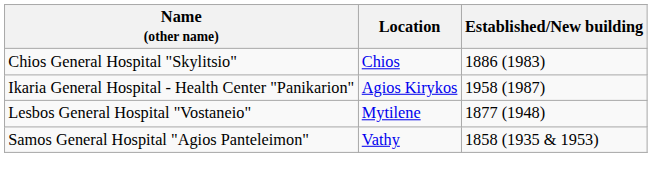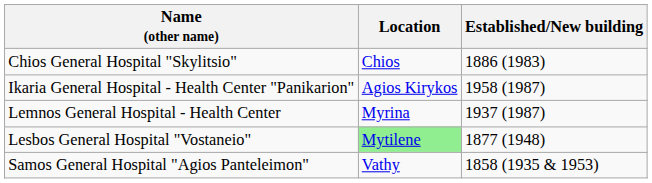 <table class="wikitable sortable stripe">
 <tr>
 <th>Name<br> <small>(other name)</small></th>
 <th>Location</th>
 <th>Established/New building</th>
 </tr>
 <tr>
 <td>Chios General Hospital "Skylitsio"</td>
 <td><a href='#'>Chios</a></td>
 <td>1886 (1983)</td>
 </tr>
 <tr>
 <td>Ikaria General Hospital - Health Center "Panikarion"</td>
 <td><a href='#'>Agios Kirykos</a></td>
 <td>1958 (1987)</td>
 </tr>
 <tr>
+<td>Lemnos General Hospital - Health Center</td>
+<td><a href='#'>Myrina</a></td>
+<td>1937 (1987)</td>
+</tr>
+<tr>
 <td>Lesbos General Hospital "Vostaneio"</td>
-<td><a href='#'>Mytilene</a></td>
+<td style="background: lightgreen;"><a href='#'>Mytilene</a></td>
 <td>1877 (1948)</td>
 </tr>
 <tr>
 <td>Samos General Hospital "Agios Panteleimon"</td>
 <td><a href='#'>Vathy</a></td>
 <td>1858 (1935 & 1953)</td>
 </tr>
 </table>
